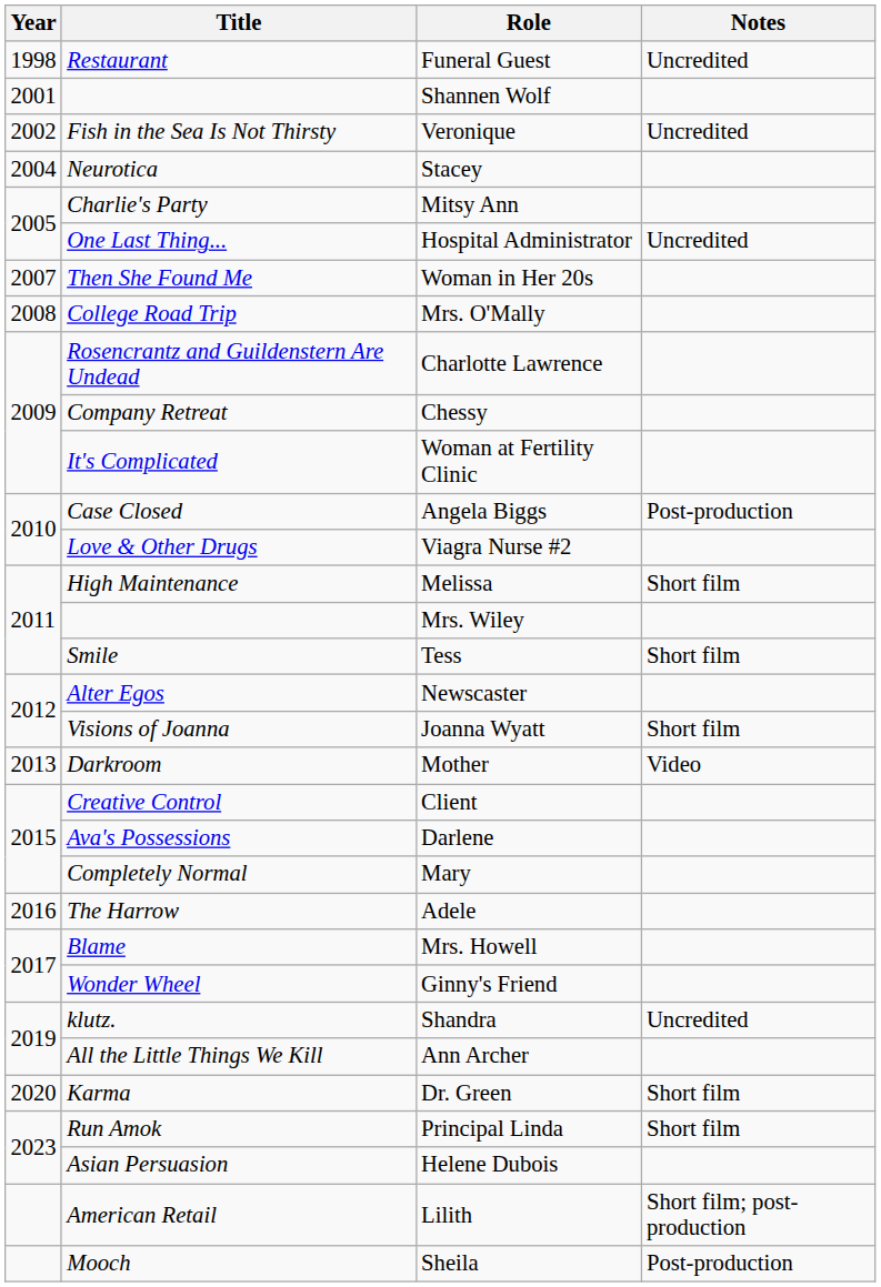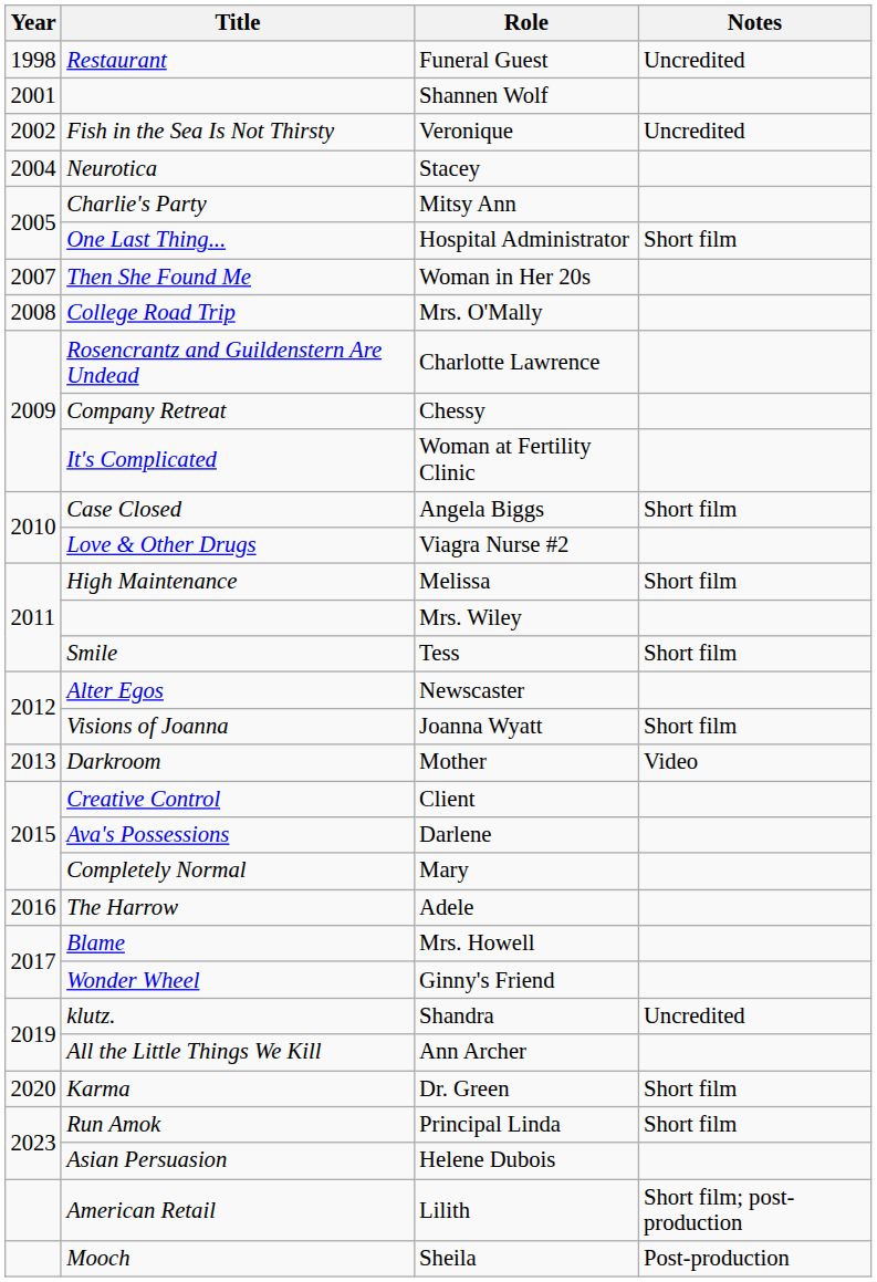 <table class="wikitable sortable">
 <tr>
 <th>Year</th>
 <th>Title</th>
 <th>Role</th>
 <th class="unsortable">Notes</th>
 </tr>
 <tr>
 <td>1998</td>
 <td><em><a href='#'>Restaurant</a></em></td>
 <td>Funeral Guest</td>
 <td>Uncredited</td>
 </tr>
 <tr>
 <td>2001</td>
 <td><em></em></td>
 <td>Shannen Wolf</td>
 <td></td>
 </tr>
 <tr>
 <td>2002</td>
 <td><em>Fish in the Sea Is Not Thirsty</em></td>
 <td>Veronique</td>
 <td>Uncredited</td>
 </tr>
 <tr>
 <td>2004</td>
 <td><em>Neurotica</em></td>
 <td>Stacey</td>
 <td></td>
 </tr>
 <tr>
 <td rowspan="2">2005</td>
 <td><em>Charlie's Party</em></td>
 <td>Mitsy Ann</td>
 <td></td>
 </tr>
 <tr>
 <td><em><a href='#'>One Last Thing...</a></em></td>
 <td>Hospital Administrator</td>
-<td>Uncredited</td>
+<td>Short film</td>
 </tr>
 <tr>
 <td>2007</td>
 <td><em><a href='#'>Then She Found Me</a></em></td>
 <td>Woman in Her 20s</td>
 <td></td>
 </tr>
 <tr>
 <td>2008</td>
 <td><em><a href='#'>College Road Trip</a></em></td>
 <td>Mrs. O'Mally</td>
 <td></td>
 </tr>
 <tr>
 <td rowspan="3">2009</td>
 <td><em><a href='#'>Rosencrantz and Guildenstern Are Undead</a></em></td>
 <td>Charlotte Lawrence</td>
 <td></td>
 </tr>
 <tr>
 <td><em>Company Retreat</em></td>
 <td>Chessy</td>
 <td></td>
 </tr>
 <tr>
 <td><em><a href='#'>It's Complicated</a></em></td>
 <td>Woman at Fertility Clinic</td>
 <td></td>
 </tr>
 <tr>
 <td rowspan="2">2010</td>
 <td><em>Case Closed</em></td>
 <td>Angela Biggs</td>
-<td>Post-production</td>
+<td>Short film</td>
 </tr>
 <tr>
 <td><em><a href='#'>Love & Other Drugs</a></em></td>
 <td>Viagra Nurse #2</td>
 <td></td>
 </tr>
 <tr>
 <td rowspan="3">2011</td>
 <td><em>High Maintenance</em></td>
 <td>Melissa</td>
 <td>Short film</td>
 </tr>
 <tr>
 <td><em></em></td>
 <td>Mrs. Wiley</td>
 <td></td>
 </tr>
 <tr>
 <td><em>Smile</em></td>
 <td>Tess</td>
 <td>Short film</td>
 </tr>
 <tr>
 <td rowspan="2">2012</td>
 <td><em><a href='#'>Alter Egos</a></em></td>
 <td>Newscaster</td>
 <td></td>
 </tr>
 <tr>
 <td><em>Visions of Joanna</em></td>
 <td>Joanna Wyatt</td>
 <td>Short film</td>
 </tr>
 <tr>
 <td>2013</td>
 <td><em>Darkroom</em></td>
 <td>Mother</td>
 <td>Video</td>
 </tr>
 <tr>
 <td rowspan="3">2015</td>
 <td><em><a href='#'>Creative Control</a></em></td>
 <td>Client</td>
 </tr>
 <tr>
 <td><em><a href='#'>Ava's Possessions</a></em></td>
 <td>Darlene</td>
 <td></td>
 </tr>
 <tr>
 <td><em>Completely Normal</em></td>
 <td>Mary</td>
 <td></td>
 </tr>
 <tr>
 <td>2016</td>
 <td><em>The Harrow</em></td>
 <td>Adele</td>
 <td></td>
 </tr>
 <tr>
 <td rowspan="2">2017</td>
 <td><em><a href='#'>Blame</a></em></td>
 <td>Mrs. Howell</td>
 <td></td>
 </tr>
 <tr>
 <td><em><a href='#'>Wonder Wheel</a></em></td>
 <td>Ginny's Friend</td>
 <td></td>
 </tr>
 <tr>
 <td rowspan="2">2019</td>
 <td><em>klutz.</em></td>
 <td>Shandra</td>
 <td>Uncredited</td>
 </tr>
 <tr>
 <td><em>All the Little Things We Kill</em></td>
 <td>Ann Archer</td>
 <td></td>
 </tr>
 <tr>
 <td>2020</td>
 <td><em>Karma</em></td>
 <td>Dr. Green</td>
 <td>Short film</td>
 </tr>
 <tr>
 <td rowspan="2">2023</td>
 <td><em>Run Amok</em></td>
 <td>Principal Linda</td>
 <td>Short film</td>
 </tr>
 <tr>
 <td><em>Asian Persuasion</em></td>
 <td>Helene Dubois</td>
 <td></td>
 </tr>
 <tr>
 <td></td>
 <td><em>American Retail</em></td>
 <td>Lilith</td>
 <td>Short film; post-production</td>
 </tr>
 <tr>
 <td></td>
 <td><em>Mooch</em></td>
 <td>Sheila</td>
 <td>Post-production</td>
 </tr>
 </table>
